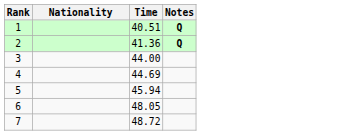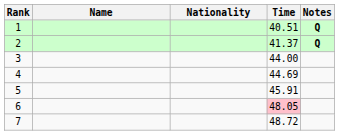 <table class="wikitable sortable" style="text-align:center">
 <tr>
 <th>Rank</th>
+<th style="width:180px">Name</th>
 <th style="width:125px">Nationality</th>
 <th>Time</th>
 <th>Notes</th>
 </tr>
 <tr style="background:#cfc;">
 <td>1</td>
 <td style="text-align:left;"></td>
+<td style="text-align:left;"></td>
 <td>40.51</td>
 <td><strong>Q</strong></td>
 </tr>
 <tr style="background:#cfc;">
 <td>2</td>
 <td style="text-align:left;"></td>
-<td>41.36</td>
+<td style="text-align:left;"></td>
+<td>41.37</td>
 <td><strong>Q</strong></td>
 </tr>
 <tr>
 <td>3</td>
+<td style="text-align:left;"></td>
 <td style="text-align:left;"></td>
 <td>44.00</td>
 <td></td>
 </tr>
 <tr>
 <td>4</td>
 <td style="text-align:left;"></td>
+<td style="text-align:left;"></td>
 <td>44.69</td>
 <td></td>
 </tr>
 <tr>
 <td>5</td>
 <td style="text-align:left;"></td>
-<td>45.94</td>
+<td style="text-align:left;"></td>
+<td>45.91</td>
 <td></td>
 </tr>
 <tr>
 <td>6</td>
 <td style="text-align:left;"></td>
-<td>48.05</td>
+<td style="text-align:left;"></td>
+<td style="background: pink;">48.05</td>
 <td></td>
 </tr>
 <tr>
 <td>7</td>
 <td style="text-align:left;"></td>
+<td style="text-align:left;"></td>
 <td>48.72</td>
 <td></td>
 </tr>
 </table>
